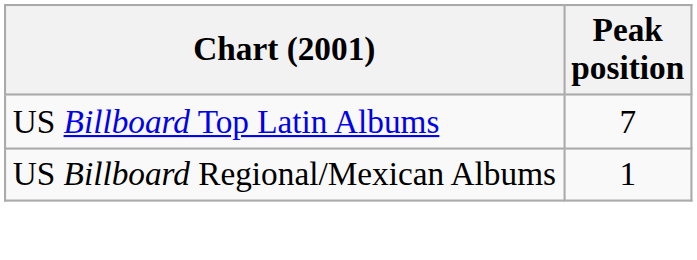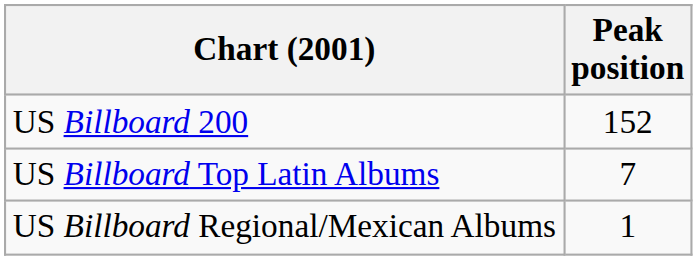 <table class="wikitable">
 <tr>
 <th>Chart (2001)</th>
 <th>Peak<br>position</th>
+</tr>
+<tr>
+<td>US <a href='#'><em>Billboard</em> 200</a></td>
+<td align="center">152</td>
 </tr>
 <tr>
 <td>US <a href='#'><em>Billboard</em> Top Latin Albums</a></td>
 <td align="center">7</td>
 </tr>
 <tr>
 <td>US <em>Billboard</em> Regional/Mexican Albums</td>
 <td align="center">1</td>
 </tr>
 </table>
